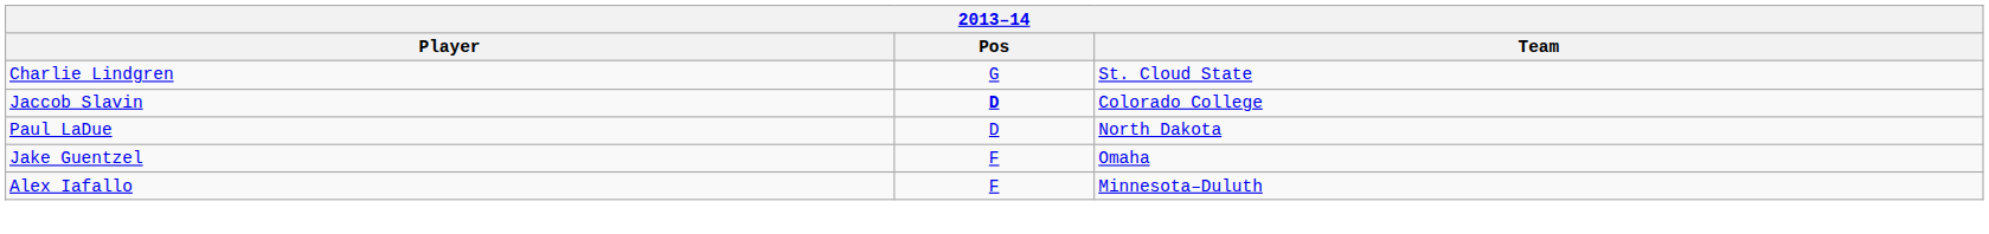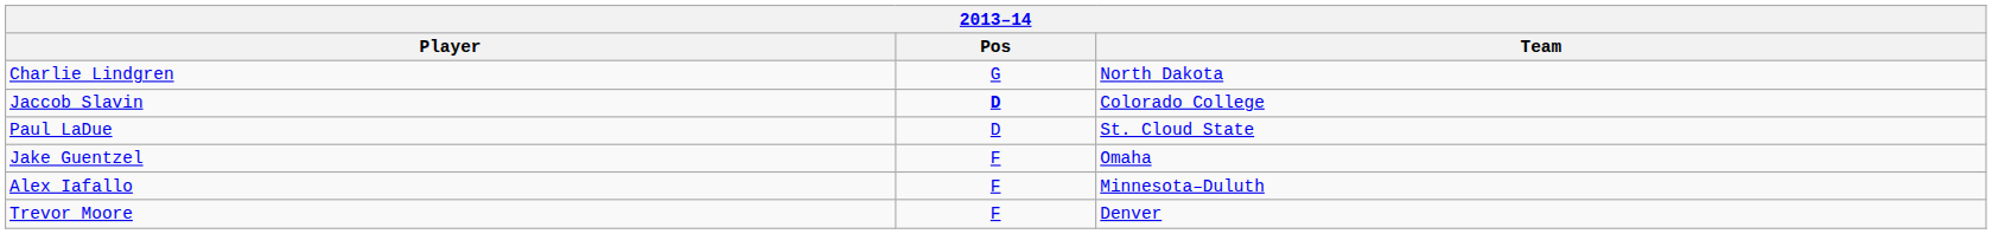 <table class="wikitable" width=95%>
 <tr>
 <th colspan=3><a href='#'>2013–14</a></th>
 </tr>
 <tr>
 <th>Player</th>
 <th>Pos</th>
 <th>Team</th>
 </tr>
 <tr>
 <td><a href='#'>Charlie Lindgren</a></td>
 <td align=center><a href='#'>G</a></td>
-<td><a href='#'>St. Cloud State</a></td>
+<td><a href='#'>North Dakota</a></td>
 </tr>
 <tr>
 <td><a href='#'>Jaccob Slavin</a></td>
 <td align=center><strong><a href='#'>D</a></strong></td>
 <td><a href='#'>Colorado College</a></td>
 </tr>
 <tr>
 <td><a href='#'>Paul LaDue</a></td>
 <td align=center><a href='#'>D</a></td>
-<td><a href='#'>North Dakota</a></td>
+<td><a href='#'>St. Cloud State</a></td>
 </tr>
 <tr>
 <td><a href='#'>Jake Guentzel</a></td>
 <td align=center><a href='#'>F</a></td>
 <td><a href='#'>Omaha</a></td>
 </tr>
 <tr>
 <td><a href='#'>Alex Iafallo</a></td>
 <td align=center><a href='#'>F</a></td>
 <td><a href='#'>Minnesota–Duluth</a></td>
 </tr>
+<tr>
+<td><a href='#'>Trevor Moore</a></td>
+<td align=center><a href='#'>F</a></td>
+<td><a href='#'>Denver</a></td>
+</tr>
 </table>
